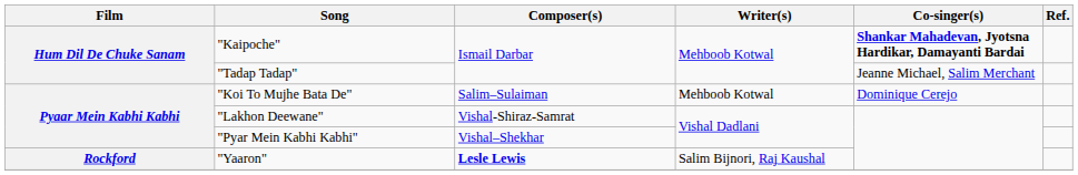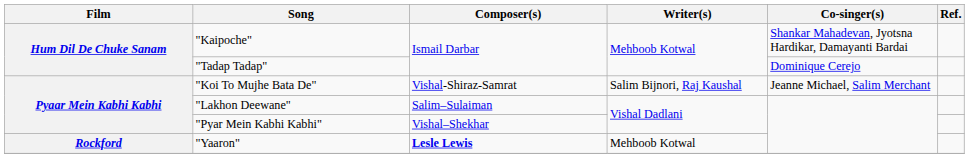 <table class="wikitable plainrowheaders" width="100%" textcolor:#000;">
 <tr>
 <th scope="col" width=20%><strong>Film</strong></th>
 <th scope="col" width=23%><strong>Song</strong></th>
 <th scope="col" width=21%><strong>Composer(s)</strong></th>
 <th scope="col" width=17%><strong>Writer(s)</strong></th>
 <th scope="col" width=18%><strong>Co-singer(s)</strong></th>
 <th scope="col" width=1%><strong>Ref.</strong></th>
 </tr>
 <tr>
 <th scope="row" rowspan="2"><em><a href='#'>Hum Dil De Chuke Sanam</a></em></th>
 <td>"Kaipoche"</td>
 <td rowspan="2"><a href='#'>Ismail Darbar</a></td>
 <td rowspan="2"><a href='#'>Mehboob Kotwal</a></td>
-<td><strong><a href='#'>Shankar Mahadevan</a>, Jyotsna Hardikar, Damayanti Bardai</strong></td>
+<td><a href='#'>Shankar Mahadevan</a>, Jyotsna Hardikar, Damayanti Bardai</td>
 <td></td>
 </tr>
 <tr>
 <td>"Tadap Tadap"</td>
-<td>Jeanne Michael, <a href='#'>Salim Merchant</a></td>
+<td><a href='#'>Dominique Cerejo</a></td>
 <td></td>
 </tr>
 <tr>
 <th scope="row" rowspan="3"><em><a href='#'>Pyaar Mein Kabhi Kabhi</a></em></th>
 <td>"Koi To Mujhe Bata De"</td>
-<td><a href='#'>Salim–Sulaiman</a></td>
-<td>Mehboob Kotwal</td>
-<td><a href='#'>Dominique Cerejo</a></td>
+<td><a href='#'>Vishal</a>-Shiraz-Samrat</td>
+<td>Salim Bijnori, <a href='#'>Raj Kaushal</a></td>
+<td>Jeanne Michael, <a href='#'>Salim Merchant</a></td>
 <td></td>
 </tr>
 <tr>
 <td>"Lakhon Deewane"</td>
-<td><a href='#'>Vishal</a>-Shiraz-Samrat</td>
+<td><a href='#'>Salim–Sulaiman</a></td>
 <td rowspan="2"><a href='#'>Vishal Dadlani</a></td>
 <td rowspan="3"></td>
 <td></td>
 </tr>
 <tr>
 <td>"Pyar Mein Kabhi Kabhi"</td>
 <td><a href='#'>Vishal–Shekhar</a></td>
 <td></td>
 </tr>
 <tr>
 <th scope="row"><em><a href='#'>Rockford</a></em></th>
 <td>"Yaaron"</td>
 <td><strong><a href='#'>Lesle Lewis</a></strong></td>
-<td>Salim Bijnori, <a href='#'>Raj Kaushal</a></td>
+<td>Mehboob Kotwal</td>
 <td></td>
 </tr>
 <tr>
 </tr>
 </table>
